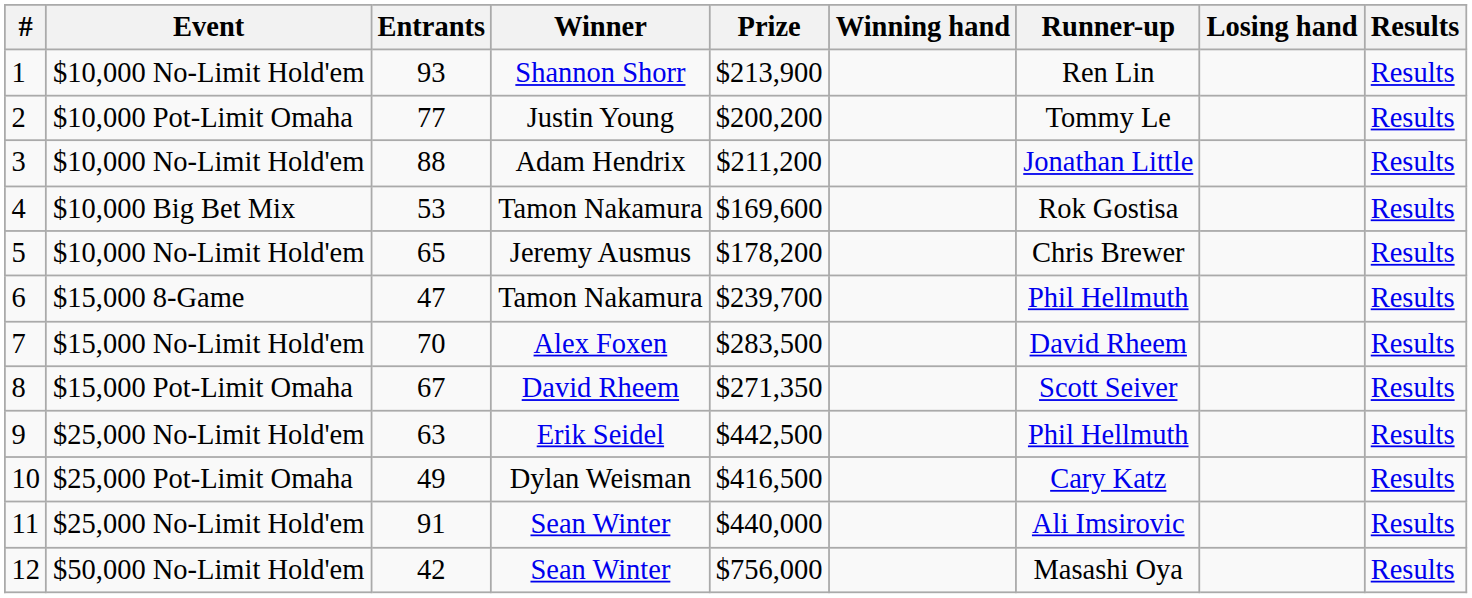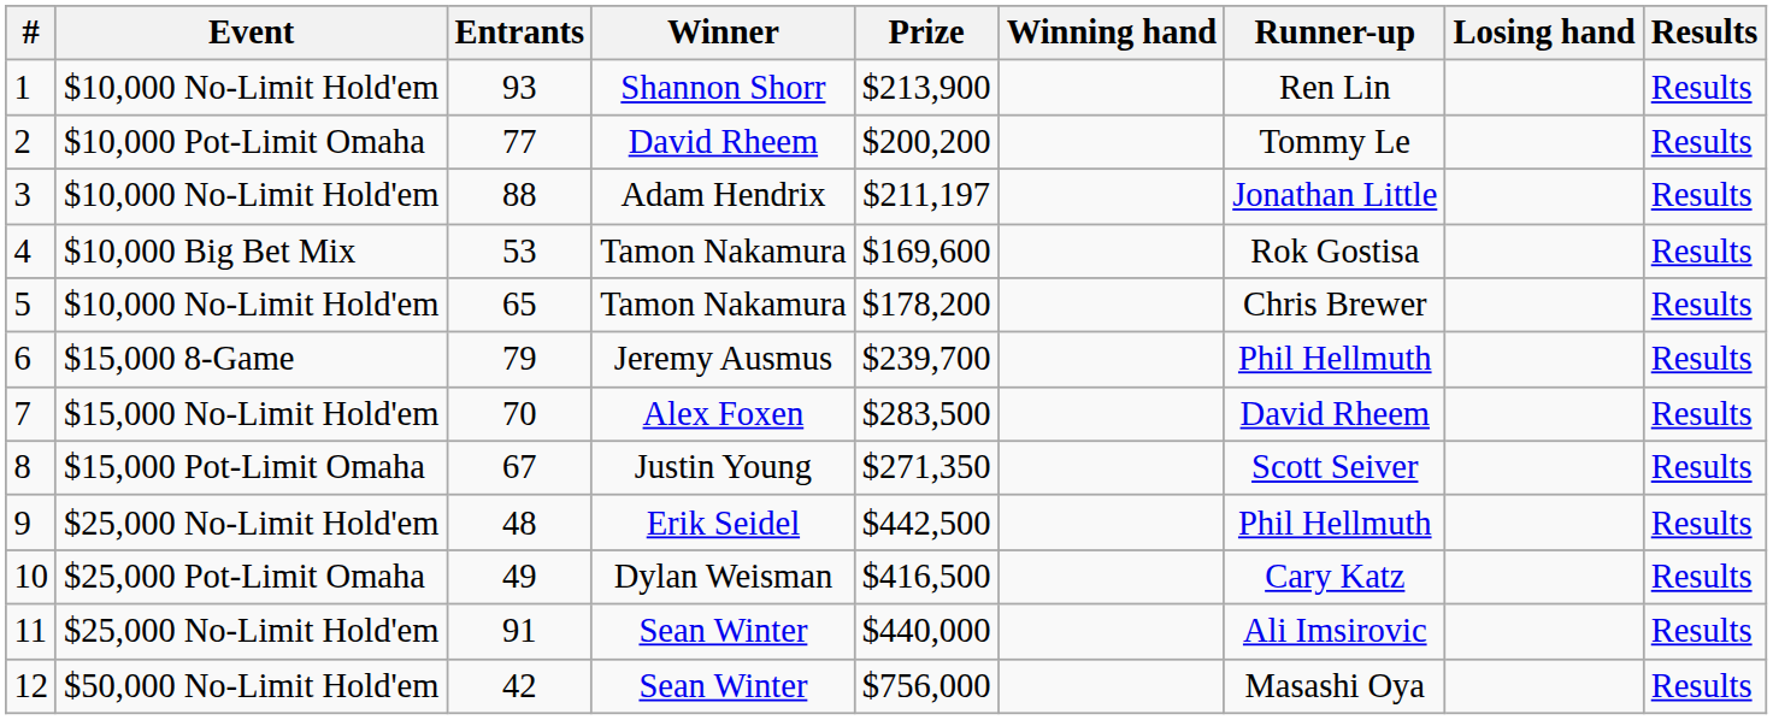 <table class="wikitable sortable">
 <tr>
 <th bgcolor="#FFEBAD">#</th>
 <th bgcolor="#FFEBAD">Event</th>
 <th bgcolor="#FFEBAD">Entrants</th>
 <th bgcolor="#FFEBAD">Winner</th>
 <th bgcolor="#FFEBAD">Prize</th>
 <th bgcolor="#FFEBAD">Winning hand</th>
 <th bgcolor="#FFEBAD">Runner-up</th>
 <th bgcolor="#FFEBAD">Losing hand</th>
 <th bgcolor="#FFEBAD">Results</th>
 </tr>
 <tr>
 <td>1</td>
 <td>$10,000 No-Limit Hold'em</td>
 <td align="center">93</td>
 <td align="center"> <a href='#'>Shannon Shorr</a></td>
 <td align="center">$213,900</td>
 <td align="center"></td>
 <td align="center"> Ren Lin</td>
 <td align="center"></td>
 <td><a href='#'>Results</a></td>
 </tr>
 <tr>
 <td>2</td>
 <td>$10,000 Pot-Limit Omaha</td>
 <td align="center">77</td>
-<td align="center"> Justin Young</td>
+<td align="center"> <a href='#'>David Rheem</a></td>
 <td align="center">$200,200</td>
 <td align="center"></td>
 <td align="center"> Tommy Le</td>
 <td align="center"></td>
 <td><a href='#'>Results</a></td>
 </tr>
 <tr>
 <td>3</td>
 <td>$10,000 No-Limit Hold'em</td>
 <td align="center">88</td>
 <td align="center"> Adam Hendrix</td>
-<td align="center">$211,200</td>
+<td align="center">$211,197</td>
 <td align="center"></td>
 <td align="center"> <a href='#'>Jonathan Little</a></td>
 <td align="center"></td>
 <td><a href='#'>Results</a></td>
 </tr>
 <tr>
 <td>4</td>
 <td>$10,000 Big Bet Mix</td>
 <td align="center">53</td>
 <td align="center"> Tamon Nakamura</td>
 <td align="center">$169,600</td>
 <td align="center"></td>
 <td align="center"> Rok Gostisa</td>
 <td align="center"></td>
 <td><a href='#'>Results</a></td>
 </tr>
 <tr>
 <td>5</td>
 <td>$10,000 No-Limit Hold'em</td>
 <td align="center">65</td>
-<td align="center"> Jeremy Ausmus</td>
+<td align="center"> Tamon Nakamura</td>
 <td align="center">$178,200</td>
 <td align="center"></td>
 <td align="center"> Chris Brewer</td>
 <td align="center"></td>
 <td><a href='#'>Results</a></td>
 </tr>
 <tr>
 <td>6</td>
 <td>$15,000 8-Game</td>
-<td align="center">47</td>
-<td align="center"> Tamon Nakamura</td>
+<td align="center">79</td>
+<td align="center"> Jeremy Ausmus</td>
 <td align="center">$239,700</td>
 <td align="center"></td>
 <td align="center"> <a href='#'>Phil Hellmuth</a></td>
 <td align="center"></td>
 <td><a href='#'>Results</a></td>
 </tr>
 <tr>
 <td>7</td>
 <td>$15,000 No-Limit Hold'em</td>
 <td align="center">70</td>
 <td align="center"> <a href='#'>Alex Foxen</a></td>
 <td align="center">$283,500</td>
 <td align="center"></td>
 <td align="center"> <a href='#'>David Rheem</a></td>
 <td align="center"></td>
 <td><a href='#'>Results</a></td>
 </tr>
 <tr>
 <td>8</td>
 <td>$15,000 Pot-Limit Omaha</td>
 <td align="center">67</td>
-<td align="center"> <a href='#'>David Rheem</a></td>
+<td align="center"> Justin Young</td>
 <td align="center">$271,350</td>
 <td align="center"></td>
 <td align="center"> <a href='#'>Scott Seiver</a></td>
 <td align="center"></td>
 <td><a href='#'>Results</a></td>
 </tr>
 <tr>
 <td>9</td>
 <td>$25,000 No-Limit Hold'em</td>
-<td align="center">63</td>
+<td align="center">48</td>
 <td align="center"> <a href='#'>Erik Seidel</a></td>
 <td align="center">$442,500</td>
 <td align="center"></td>
 <td align="center"> <a href='#'>Phil Hellmuth</a></td>
 <td align="center"></td>
 <td><a href='#'>Results</a></td>
 </tr>
 <tr>
 <td>10</td>
 <td>$25,000 Pot-Limit Omaha</td>
 <td align="center">49</td>
 <td align="center"> Dylan Weisman</td>
 <td align="center">$416,500</td>
 <td align="center"></td>
 <td align="center"> <a href='#'>Cary Katz</a></td>
 <td align="center"></td>
 <td><a href='#'>Results</a></td>
 </tr>
 <tr>
 <td>11</td>
 <td>$25,000 No-Limit Hold'em</td>
 <td align="center">91</td>
 <td align="center"> <a href='#'>Sean Winter</a></td>
 <td align="center">$440,000</td>
 <td align="center"></td>
 <td align="center"> <a href='#'>Ali Imsirovic</a></td>
 <td align="center"></td>
 <td><a href='#'>Results</a></td>
 </tr>
 <tr>
 <td>12</td>
 <td>$50,000 No-Limit Hold'em</td>
 <td align="center">42</td>
 <td align="center"> <a href='#'>Sean Winter</a></td>
 <td align="center">$756,000</td>
 <td align="center"></td>
 <td align="center"> Masashi Oya</td>
 <td align="center"></td>
 <td><a href='#'>Results</a></td>
 </tr>
 </table>
